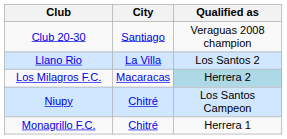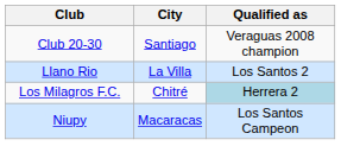 <table class="wikitable sortable" style="text-align: center">
 <tr>
 <th width="150">Club</th>
 <th width="80">City</th>
 <th width="150">Qualified as</th>
 </tr>
 <tr>
 <td><a href='#'>Club 20-30</a></td>
 <td><a href='#'>Santiago</a></td>
 <td>Veraguas 2008 champion</td>
 </tr>
 <tr bgcolor=#D0E7FF>
 <td><a href='#'>Llano Rio</a></td>
 <td><a href='#'>La Villa</a></td>
 <td>Los Santos 2</td>
 </tr>
 <tr>
 <td><a href='#'>Los Milagros F.C.</a></td>
-<td><a href='#'>Macaracas</a></td>
+<td><a href='#'>Chitré</a></td>
 <td style="background: lightblue;">Herrera 2</td>
 </tr>
 <tr bgcolor=#D0E7FF>
 <td><a href='#'>Niupy</a></td>
-<td><a href='#'>Chitré</a></td>
+<td><a href='#'>Macaracas</a></td>
 <td>Los Santos Campeon</td>
 </tr>
-<tr>
-<td><a href='#'>Monagrillo F.C.</a></td>
-<td><a href='#'>Chitré</a></td>
-<td>Herrera 1</td>
-</tr>
 </table>
